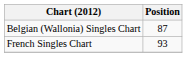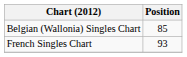 <table class="wikitable sortable">
 <tr>
 <th>Chart (2012)</th>
 <th>Position</th>
 </tr>
 <tr>
 <td>Belgian (Wallonia) Singles Chart</td>
-<td align="center">87</td>
+<td align="center">85</td>
 </tr>
 <tr>
 <td>French Singles Chart</td>
 <td align="center">93</td>
 </tr>
 <tr>
 </tr>
 </table>
